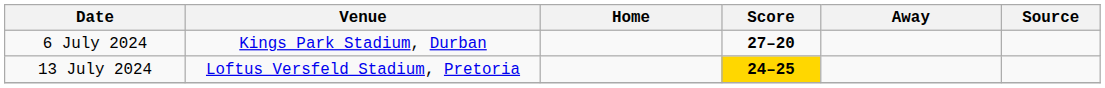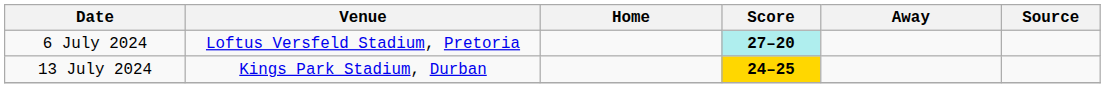 <table class="wikitable" style="text-align:center">
 <tr>
 <th style="width:142px">Date</th>
 <th style="width:285px">Venue</th>
 <th style="width:142px">Home</th>
 <th style="width:75px">Score</th>
 <th style="width:142px">Away</th>
 <th style="width:75px">Source</th>
 </tr>
 <tr>
 <td>6 July 2024</td>
-<td><a href='#'>Kings Park Stadium</a>, <a href='#'>Durban</a></td>
+<td><a href='#'>Loftus Versfeld Stadium</a>, <a href='#'>Pretoria</a></td>
 <td align=right><strong></strong></td>
-<td><strong>27–20</strong></td>
+<td style="background: paleturquoise;"><strong>27–20</strong></td>
 <td align=left></td>
 <td></td>
 </tr>
 <tr>
 <td>13 July 2024</td>
-<td><a href='#'>Loftus Versfeld Stadium</a>, <a href='#'>Pretoria</a></td>
+<td><a href='#'>Kings Park Stadium</a>, <a href='#'>Durban</a></td>
 <td align=right></td>
 <td style="background: gold;"><strong>24–25</strong></td>
 <td align=left><strong></strong></td>
 <td></td>
 </tr>
 <tr>
 </tr>
 </table>
